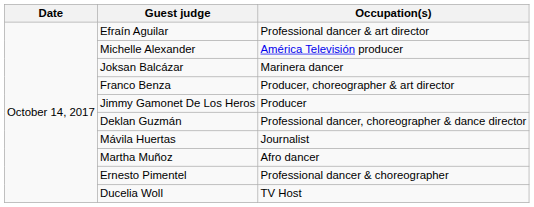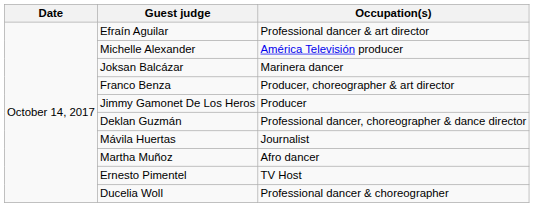 <table class="wikitable">
 <tr>
 <th>Date</th>
 <th>Guest judge</th>
 <th>Occupation(s)</th>
 </tr>
 <tr>
 <td rowspan=10>October 14, 2017</td>
 <td>Efraín Aguilar</td>
 <td>Professional dancer & art director</td>
 </tr>
 <tr>
 <td>Michelle Alexander</td>
 <td><a href='#'>América Televisión</a> producer</td>
 </tr>
 <tr>
 <td>Joksan Balcázar</td>
 <td>Marinera dancer</td>
 </tr>
 <tr>
 <td>Franco Benza</td>
 <td>Producer, choreographer & art director</td>
 </tr>
 <tr>
 <td>Jimmy Gamonet De Los Heros</td>
 <td>Producer</td>
 </tr>
 <tr>
 <td>Deklan Guzmán</td>
 <td>Professional dancer, choreographer & dance director</td>
 </tr>
 <tr>
 <td>Mávila Huertas</td>
 <td>Journalist</td>
 </tr>
 <tr>
 <td>Martha Muñoz</td>
 <td>Afro dancer</td>
 </tr>
 <tr>
 <td>Ernesto Pimentel</td>
-<td>Professional dancer & choreographer</td>
+<td>TV Host</td>
 </tr>
 <tr>
 <td>Ducelia Woll</td>
-<td>TV Host</td>
+<td>Professional dancer & choreographer</td>
 </tr>
 </table>
